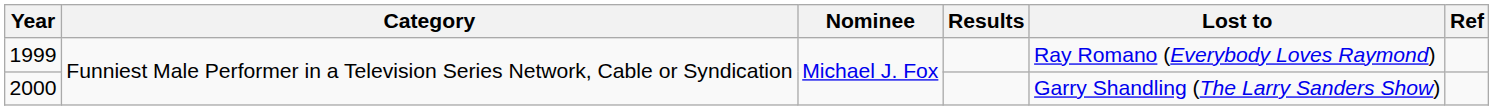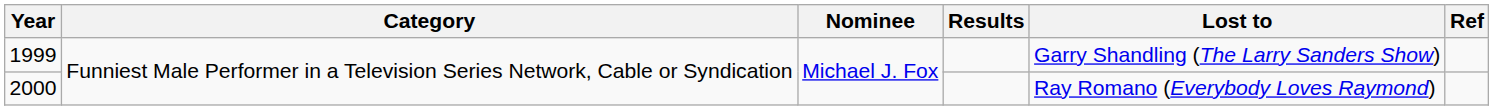 <table class="wikitable">
 <tr>
 <th>Year</th>
 <th>Category</th>
 <th>Nominee</th>
 <th>Results</th>
 <th>Lost to</th>
 <th>Ref</th>
 </tr>
 <tr>
 <td>1999</td>
 <td rowspan="2">Funniest Male Performer in a Television Series Network, Cable or Syndication</td>
 <td rowspan="2"><a href='#'>Michael J. Fox</a></td>
 <td></td>
-<td><a href='#'>Ray Romano</a> (<em><a href='#'>Everybody Loves Raymond</a></em>)</td>
+<td><a href='#'>Garry Shandling</a> (<em><a href='#'>The Larry Sanders Show</a></em>)</td>
 <td></td>
 </tr>
 <tr>
 <td>2000</td>
 <td></td>
-<td><a href='#'>Garry Shandling</a> (<em><a href='#'>The Larry Sanders Show</a></em>)</td>
+<td><a href='#'>Ray Romano</a> (<em><a href='#'>Everybody Loves Raymond</a></em>)</td>
 <td></td>
 </tr>
 </table>
